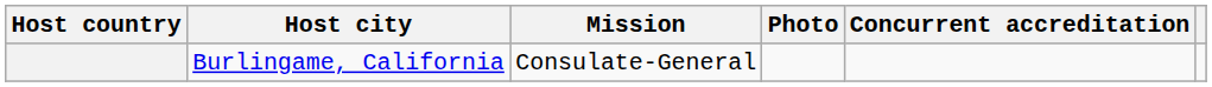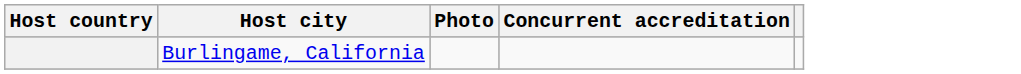 <table class="wikitable plainrowheaders" style="text-align:center;">
 <tr>
 <th scope="col">Host country</th>
 <th scope="col">Host city</th>
-<th scope="col">Mission</th>
 <th scope="col">Photo</th>
 <th scope="col">Concurrent accreditation</th>
 <th scope="col"></th>
 </tr>
 <tr>
 <th scope="row"></th>
 <td><a href='#'>Burlingame, California</a></td>
-<td>Consulate-General</td>
 <td></td>
 <td></td>
 <td></td>
 </tr>
 </table>
